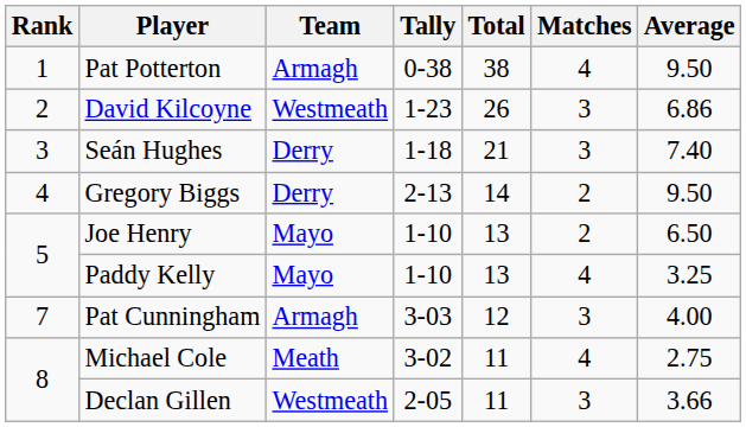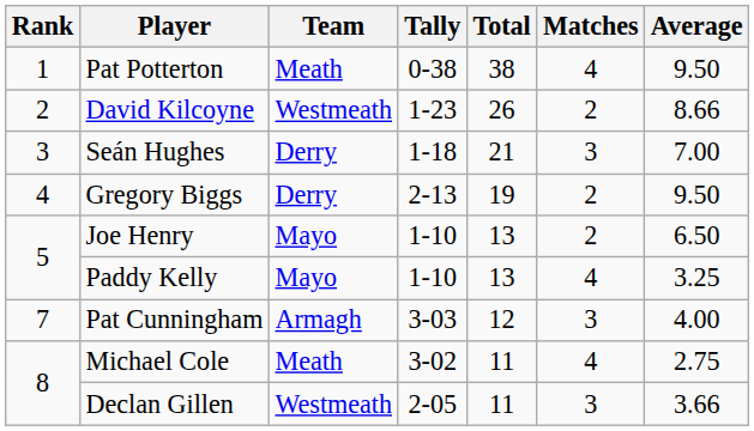 <table class="wikitable">
 <tr>
 <th>Rank</th>
 <th>Player</th>
 <th>Team</th>
 <th>Tally</th>
 <th>Total</th>
 <th>Matches</th>
 <th>Average</th>
 </tr>
 <tr>
 <td rowspan="1" style="text-align:center;">1</td>
 <td>Pat Potterton</td>
-<td><a href='#'>Armagh</a></td>
+<td><a href='#'>Meath</a></td>
 <td align=center>0-38</td>
 <td align=center>38</td>
 <td align=center>4</td>
 <td align=center>9.50</td>
 </tr>
 <tr>
 <td rowspan="1" style="text-align:center;">2</td>
 <td><a href='#'>David Kilcoyne</a></td>
 <td><a href='#'>Westmeath</a></td>
 <td align=center>1-23</td>
 <td align=center>26</td>
-<td align=center>3</td>
-<td align=center>6.86</td>
+<td align=center>2</td>
+<td align=center>8.66</td>
 </tr>
 <tr>
 <td rowspan="1" style="text-align:center;">3</td>
 <td>Seán Hughes</td>
 <td><a href='#'>Derry</a></td>
 <td align=center>1-18</td>
 <td align=center>21</td>
 <td align=center>3</td>
-<td align=center>7.40</td>
+<td align=center>7.00</td>
 </tr>
 <tr>
 <td rowspan="1" style="text-align:center;">4</td>
 <td>Gregory Biggs</td>
 <td><a href='#'>Derry</a></td>
 <td align=center>2-13</td>
-<td align=center>14</td>
+<td align=center>19</td>
 <td align=center>2</td>
 <td align=center>9.50</td>
 </tr>
 <tr>
 <td rowspan="2" style="text-align:center;">5</td>
 <td>Joe Henry</td>
 <td><a href='#'>Mayo</a></td>
 <td align=center>1-10</td>
 <td align=center>13</td>
 <td align=center>2</td>
 <td align=center>6.50</td>
 </tr>
 <tr>
 <td>Paddy Kelly</td>
 <td><a href='#'>Mayo</a></td>
 <td align=center>1-10</td>
 <td align=center>13</td>
 <td align=center>4</td>
 <td align=center>3.25</td>
 </tr>
 <tr>
 <td rowspan="1" style="text-align:center;">7</td>
 <td>Pat Cunningham</td>
 <td><a href='#'>Armagh</a></td>
 <td align=center>3-03</td>
 <td align=center>12</td>
 <td align=center>3</td>
 <td align=center>4.00</td>
 </tr>
 <tr>
 <td rowspan="2" style="text-align:center;">8</td>
 <td>Michael Cole</td>
 <td><a href='#'>Meath</a></td>
 <td align=center>3-02</td>
 <td align=center>11</td>
 <td align=center>4</td>
 <td align=center>2.75</td>
 </tr>
 <tr>
 <td>Declan Gillen</td>
 <td><a href='#'>Westmeath</a></td>
 <td align=center>2-05</td>
 <td align=center>11</td>
 <td align=center>3</td>
 <td align=center>3.66</td>
 </tr>
 </table>
